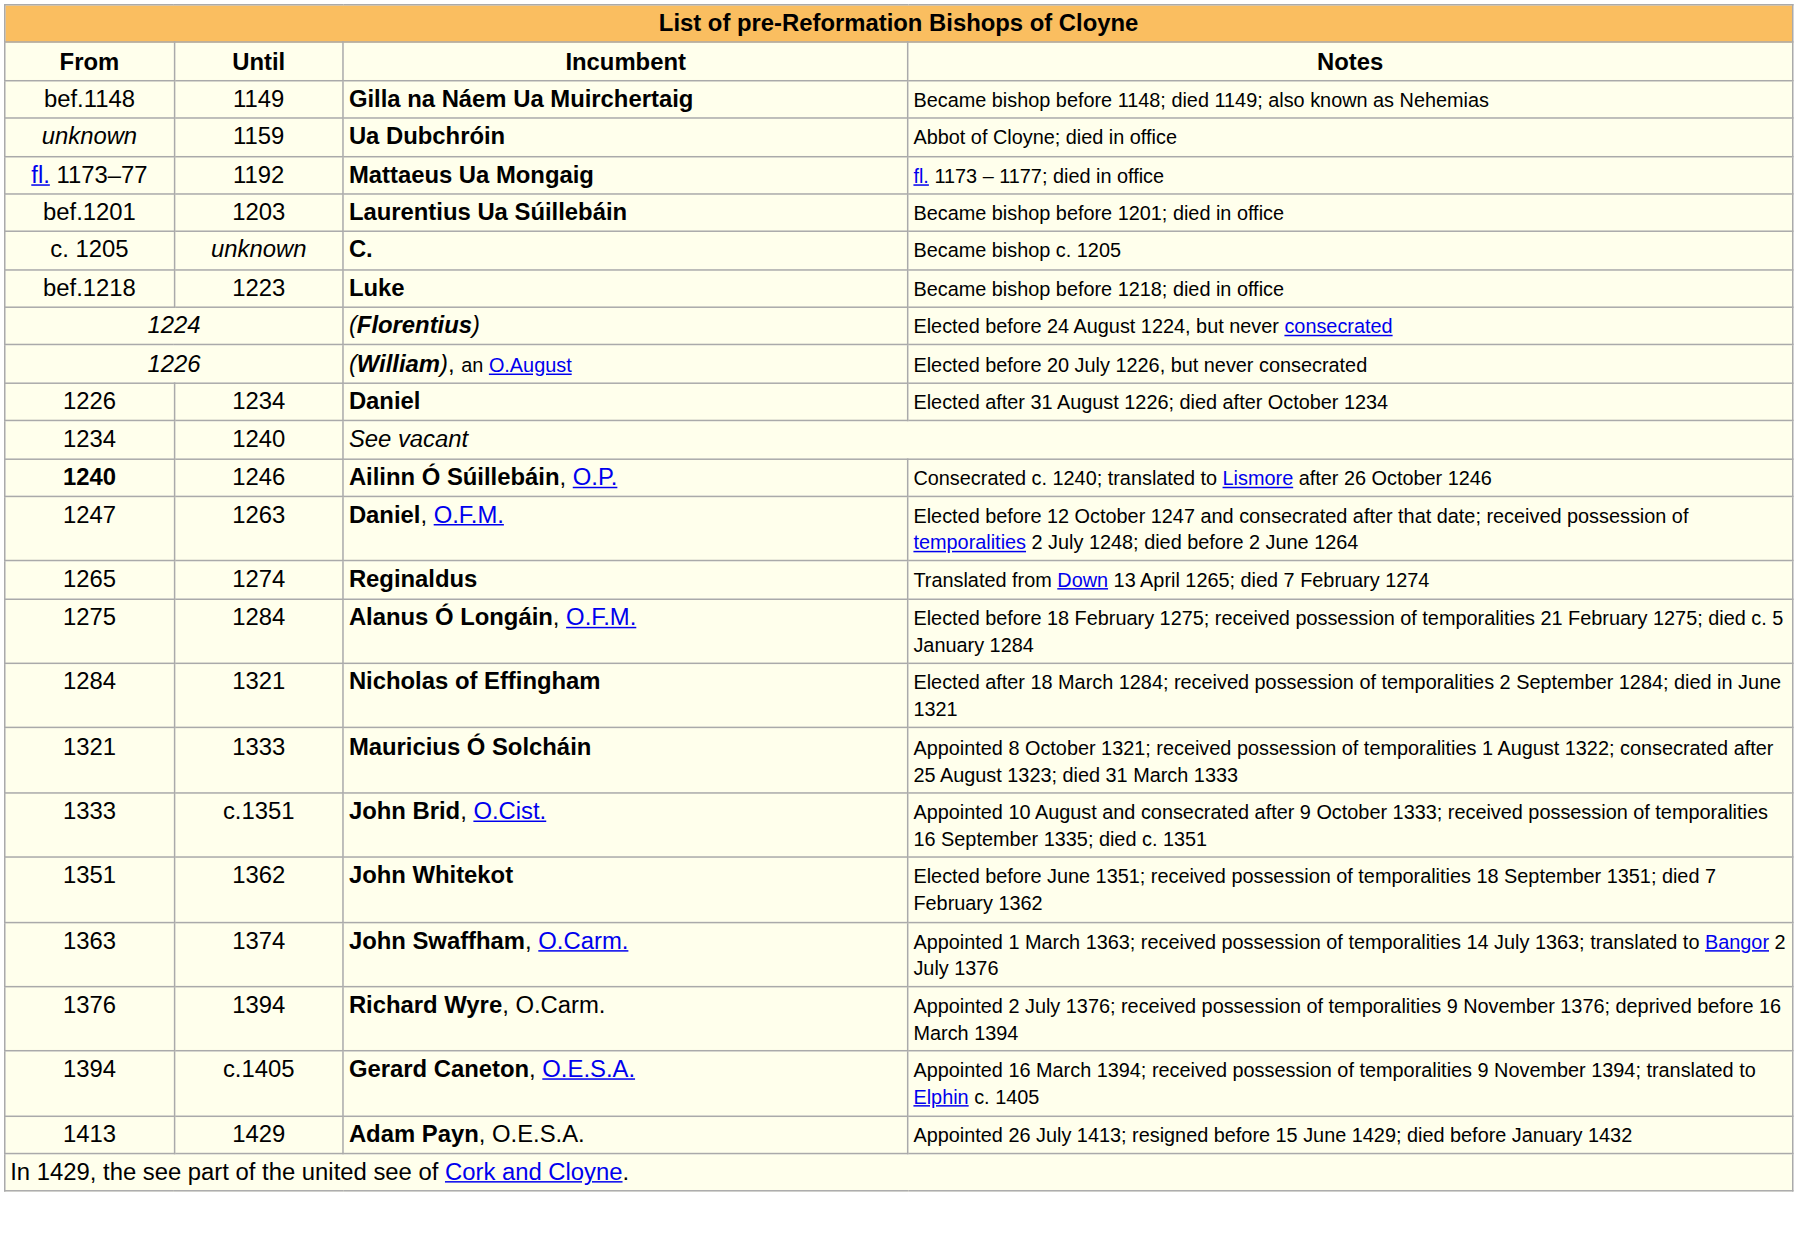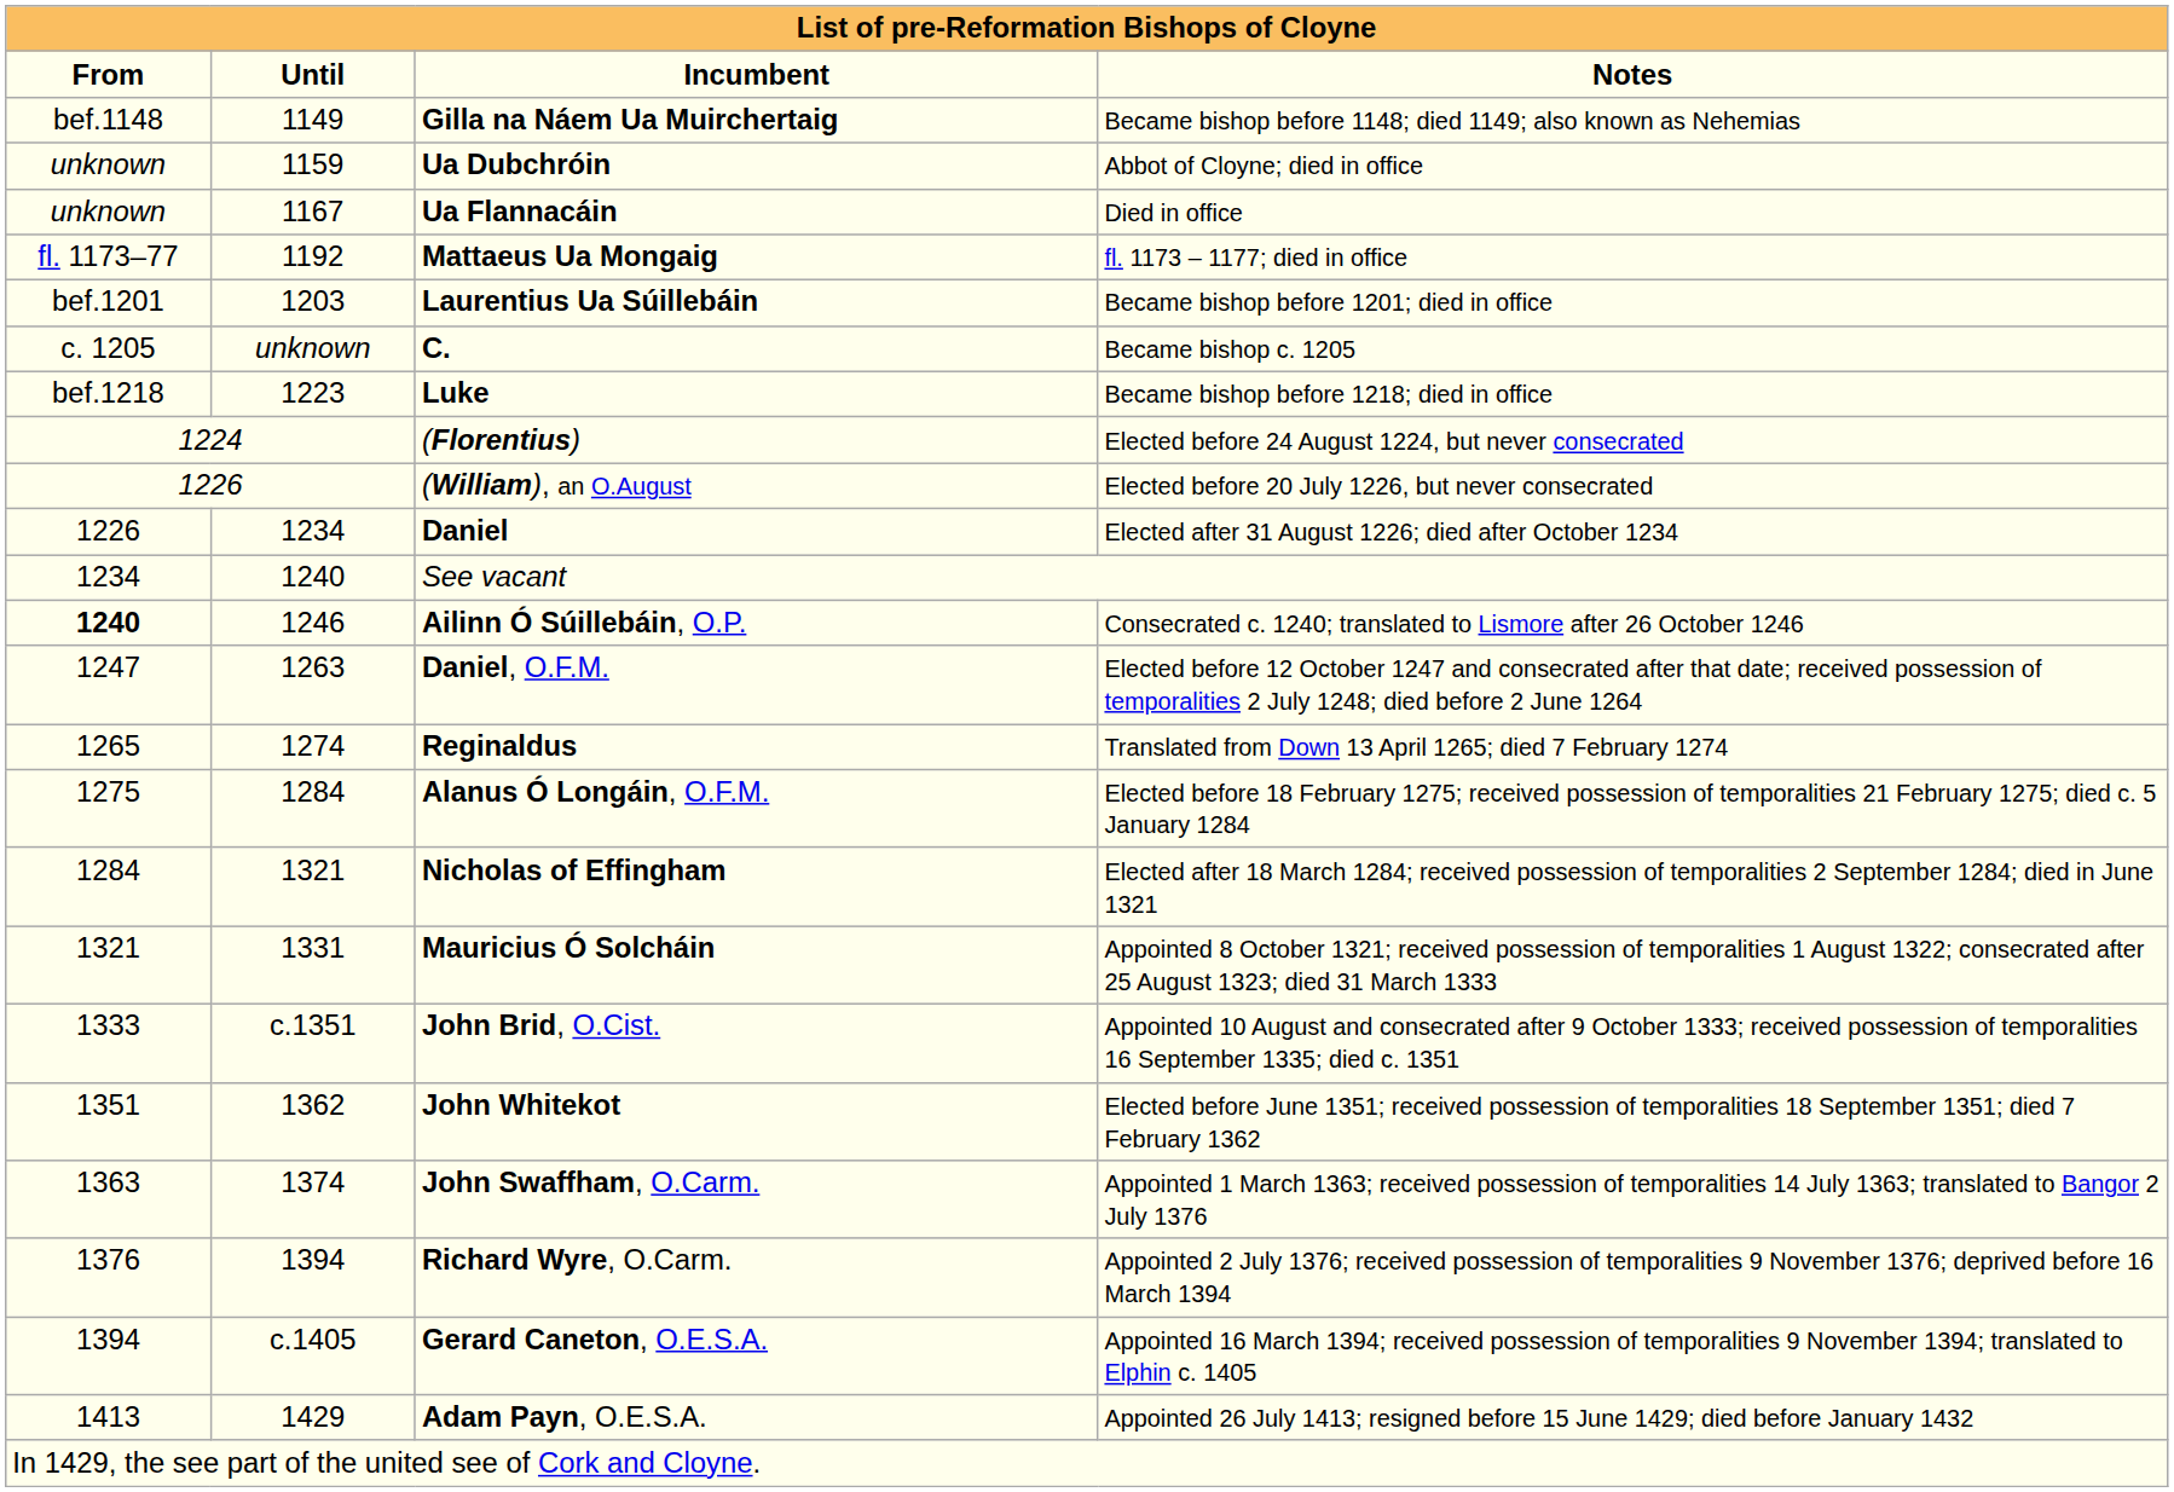 <table class="wikitable" style="width:95%; border:1">
 <tr>
 <th style="background-color:#FABE60" colspan="4">List of pre-Reformation Bishops of Cloyne</th>
 </tr>
 <tr align=center>
 <th style="background-color:#ffffec" width="9%">From</th>
 <th style="background-color:#ffffec" width="9%">Until</th>
 <th style="background-color:#ffffec" width="30%">Incumbent</th>
 <th style="background-color:#ffffec" width="47%">Notes</th>
 </tr>
 <tr valign=top bgcolor="#ffffec">
 <td align=center>bef.1148</td>
 <td align=center>1149</td>
 <td><strong>Gilla na Náem Ua Muirchertaig</strong></td>
 <td><small>Became bishop before 1148; died 1149; also known as Nehemias</small></td>
 </tr>
 <tr valign=top bgcolor="#ffffec">
 <td align=center><em>unknown</em></td>
 <td align=center>1159</td>
 <td><strong>Ua Dubchróin</strong></td>
 <td><small>Abbot of Cloyne; died in office</small></td>
+</tr>
+<tr valign=top bgcolor="#ffffec">
+<td align=center><em>unknown</em></td>
+<td align=center>1167</td>
+<td><strong>Ua Flannacáin</strong></td>
+<td><small>Died in office</small></td>
 </tr>
 <tr valign=top bgcolor="#ffffec">
 <td align=center><a href='#'>fl.</a> 1173–77</td>
 <td align=center>1192</td>
 <td><strong>Mattaeus Ua Mongaig</strong></td>
 <td><small><a href='#'>fl.</a> 1173 – 1177; died in office</small></td>
 </tr>
 <tr valign=top bgcolor="#ffffec">
 <td align=center>bef.1201</td>
 <td align=center>1203</td>
 <td><strong>Laurentius Ua Súillebáin</strong></td>
 <td><small>Became bishop before 1201; died in office</small></td>
 </tr>
 <tr valign=top bgcolor="#ffffec">
 <td align=center>c. 1205</td>
 <td align=center><em>unknown</em></td>
 <td><strong>C.</strong></td>
 <td><small>Became bishop c. 1205</small></td>
 </tr>
 <tr valign=top bgcolor="#ffffec">
 <td align=center>bef.1218</td>
 <td align=center>1223</td>
 <td><strong>Luke</strong></td>
 <td><small>Became bishop before 1218; died in office</small></td>
 </tr>
 <tr valign=top bgcolor="#ffffec">
 <td colspan=2 align=center><em>1224</em></td>
 <td><em>(<strong>Florentius</strong>)</em></td>
 <td><small>Elected before 24 August 1224, but never <a href='#'>consecrated</a></small></td>
 </tr>
 <tr valign=top bgcolor="#ffffec">
 <td colspan=2 align=center><em>1226</em></td>
 <td><em>(<strong>William</strong>)</em>, <small>an <a href='#'>O.August</a></small></td>
 <td><small>Elected before 20 July 1226, but never consecrated</small></td>
 </tr>
 <tr valign=top bgcolor="#ffffec">
 <td align=center>1226</td>
 <td align=center>1234</td>
 <td><strong>Daniel</strong></td>
 <td><small>Elected after 31 August 1226; died after October 1234</small></td>
 </tr>
 <tr valign=top bgcolor="#ffffec">
 <td align=center>1234</td>
 <td align=center>1240</td>
 <td colspan=2><em>See vacant</em></td>
 </tr>
 <tr valign=top bgcolor="#ffffec">
 <td align=center><strong>1240</strong></td>
 <td align=center>1246</td>
 <td><strong>Ailinn Ó Súillebáin</strong>, <a href='#'>O.P.</a></td>
 <td><small>Consecrated c. 1240; translated to <a href='#'>Lismore</a> after 26 October 1246</small></td>
 </tr>
 <tr valign=top bgcolor="#ffffec">
 <td align=center>1247</td>
 <td align=center>1263</td>
 <td><strong>Daniel</strong>, <a href='#'>O.F.M.</a></td>
 <td><small>Elected before 12 October 1247 and consecrated after that date; received possession of <a href='#'>temporalities</a> 2 July 1248; died before 2 June 1264</small></td>
 </tr>
 <tr valign=top bgcolor="#ffffec">
 <td align=center>1265</td>
 <td align=center>1274</td>
 <td><strong>Reginaldus</strong></td>
 <td><small>Translated from <a href='#'>Down</a> 13 April 1265; died 7 February 1274</small></td>
 </tr>
 <tr valign=top bgcolor="#ffffec">
 <td align=center>1275</td>
 <td align=center>1284</td>
 <td><strong>Alanus Ó Longáin</strong>, <a href='#'>O.F.M.</a></td>
 <td><small>Elected before 18 February 1275; received possession of temporalities 21 February 1275; died c. 5 January 1284</small></td>
 </tr>
 <tr valign=top bgcolor="#ffffec">
 <td align=center>1284</td>
 <td align=center>1321</td>
 <td><strong>Nicholas of Effingham</strong></td>
 <td><small>Elected after 18 March 1284; received possession of temporalities 2 September 1284; died in June 1321</small></td>
 </tr>
 <tr valign=top bgcolor="#ffffec">
 <td align=center>1321</td>
-<td align=center>1333</td>
+<td align=center>1331</td>
 <td><strong>Mauricius Ó Solcháin</strong></td>
 <td><small>Appointed 8 October 1321; received possession of temporalities 1 August 1322; consecrated after 25 August 1323; died 31 March 1333</small></td>
 </tr>
 <tr valign=top bgcolor="#ffffec">
 <td align=center>1333</td>
 <td align=center>c.1351</td>
 <td><strong>John Brid</strong>, <a href='#'>O.Cist.</a></td>
 <td><small>Appointed 10 August and consecrated after 9 October 1333; received possession of temporalities 16 September 1335; died c. 1351</small></td>
 </tr>
 <tr valign=top bgcolor="#ffffec">
 <td align=center>1351</td>
 <td align=center>1362</td>
 <td><strong>John Whitekot</strong></td>
 <td><small>Elected before June 1351; received possession of temporalities 18 September 1351; died 7 February 1362</small></td>
 </tr>
 <tr valign=top bgcolor="#ffffec">
 <td align=center>1363</td>
 <td align=center>1374</td>
 <td><strong>John Swaffham</strong>, <a href='#'>O.Carm.</a></td>
 <td><small>Appointed 1 March 1363; received possession of temporalities 14 July 1363; translated to <a href='#'>Bangor</a> 2 July 1376</small></td>
 </tr>
 <tr valign=top bgcolor="#ffffec">
 <td align=center>1376</td>
 <td align=center>1394</td>
 <td><strong>Richard Wyre</strong>, O.Carm.</td>
 <td><small>Appointed 2 July 1376; received possession of temporalities 9 November 1376; deprived before 16 March 1394</small></td>
 </tr>
 <tr valign=top bgcolor="#ffffec">
 <td align=center>1394</td>
 <td align=center>c.1405</td>
 <td><strong>Gerard Caneton</strong>, <a href='#'>O.E.S.A.</a></td>
 <td><small>Appointed 16 March 1394; received possession of temporalities 9 November 1394; translated to <a href='#'>Elphin</a> c. 1405</small></td>
 </tr>
 <tr valign=top bgcolor="#ffffec">
 <td align=center>1413</td>
 <td align=center>1429</td>
 <td><strong>Adam Payn</strong>, O.E.S.A.</td>
 <td><small>Appointed 26 July 1413; resigned before 15 June 1429; died before January 1432</small></td>
 </tr>
 <tr valign=top bgcolor="#ffffec">
 <td colspan=4>In 1429, the see part of the united see of <a href='#'>Cork and Cloyne</a>.</td>
 </tr>
 </table>
